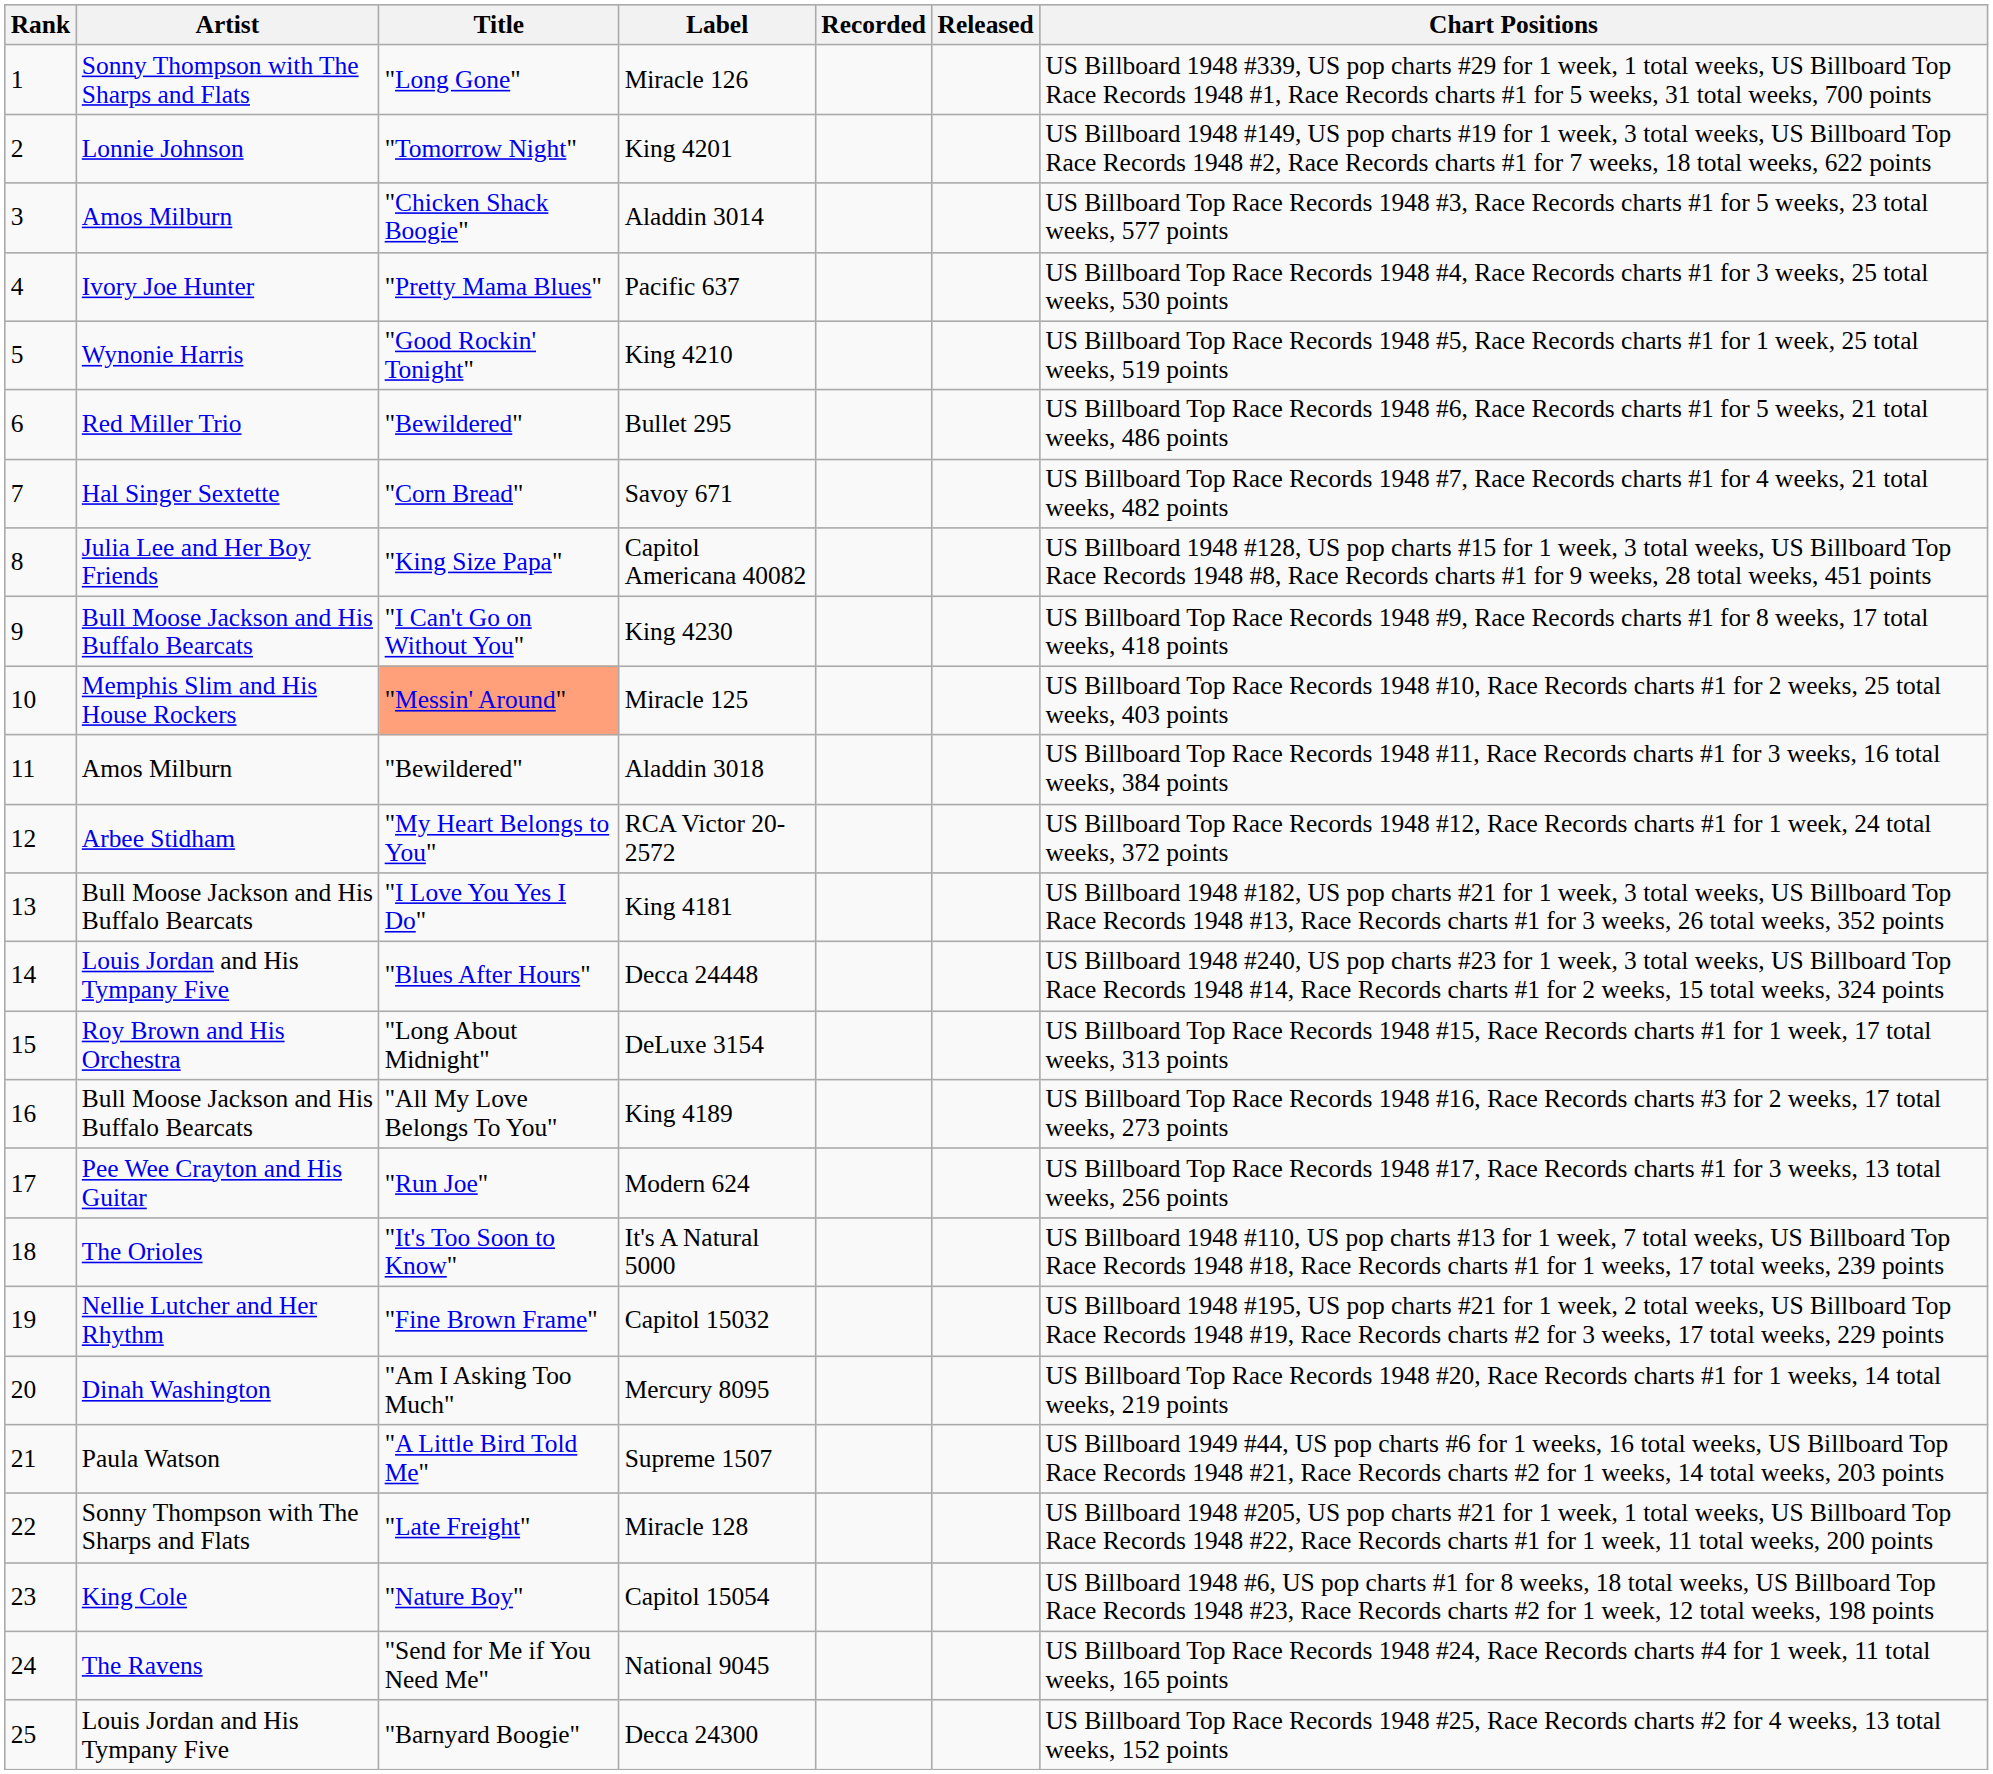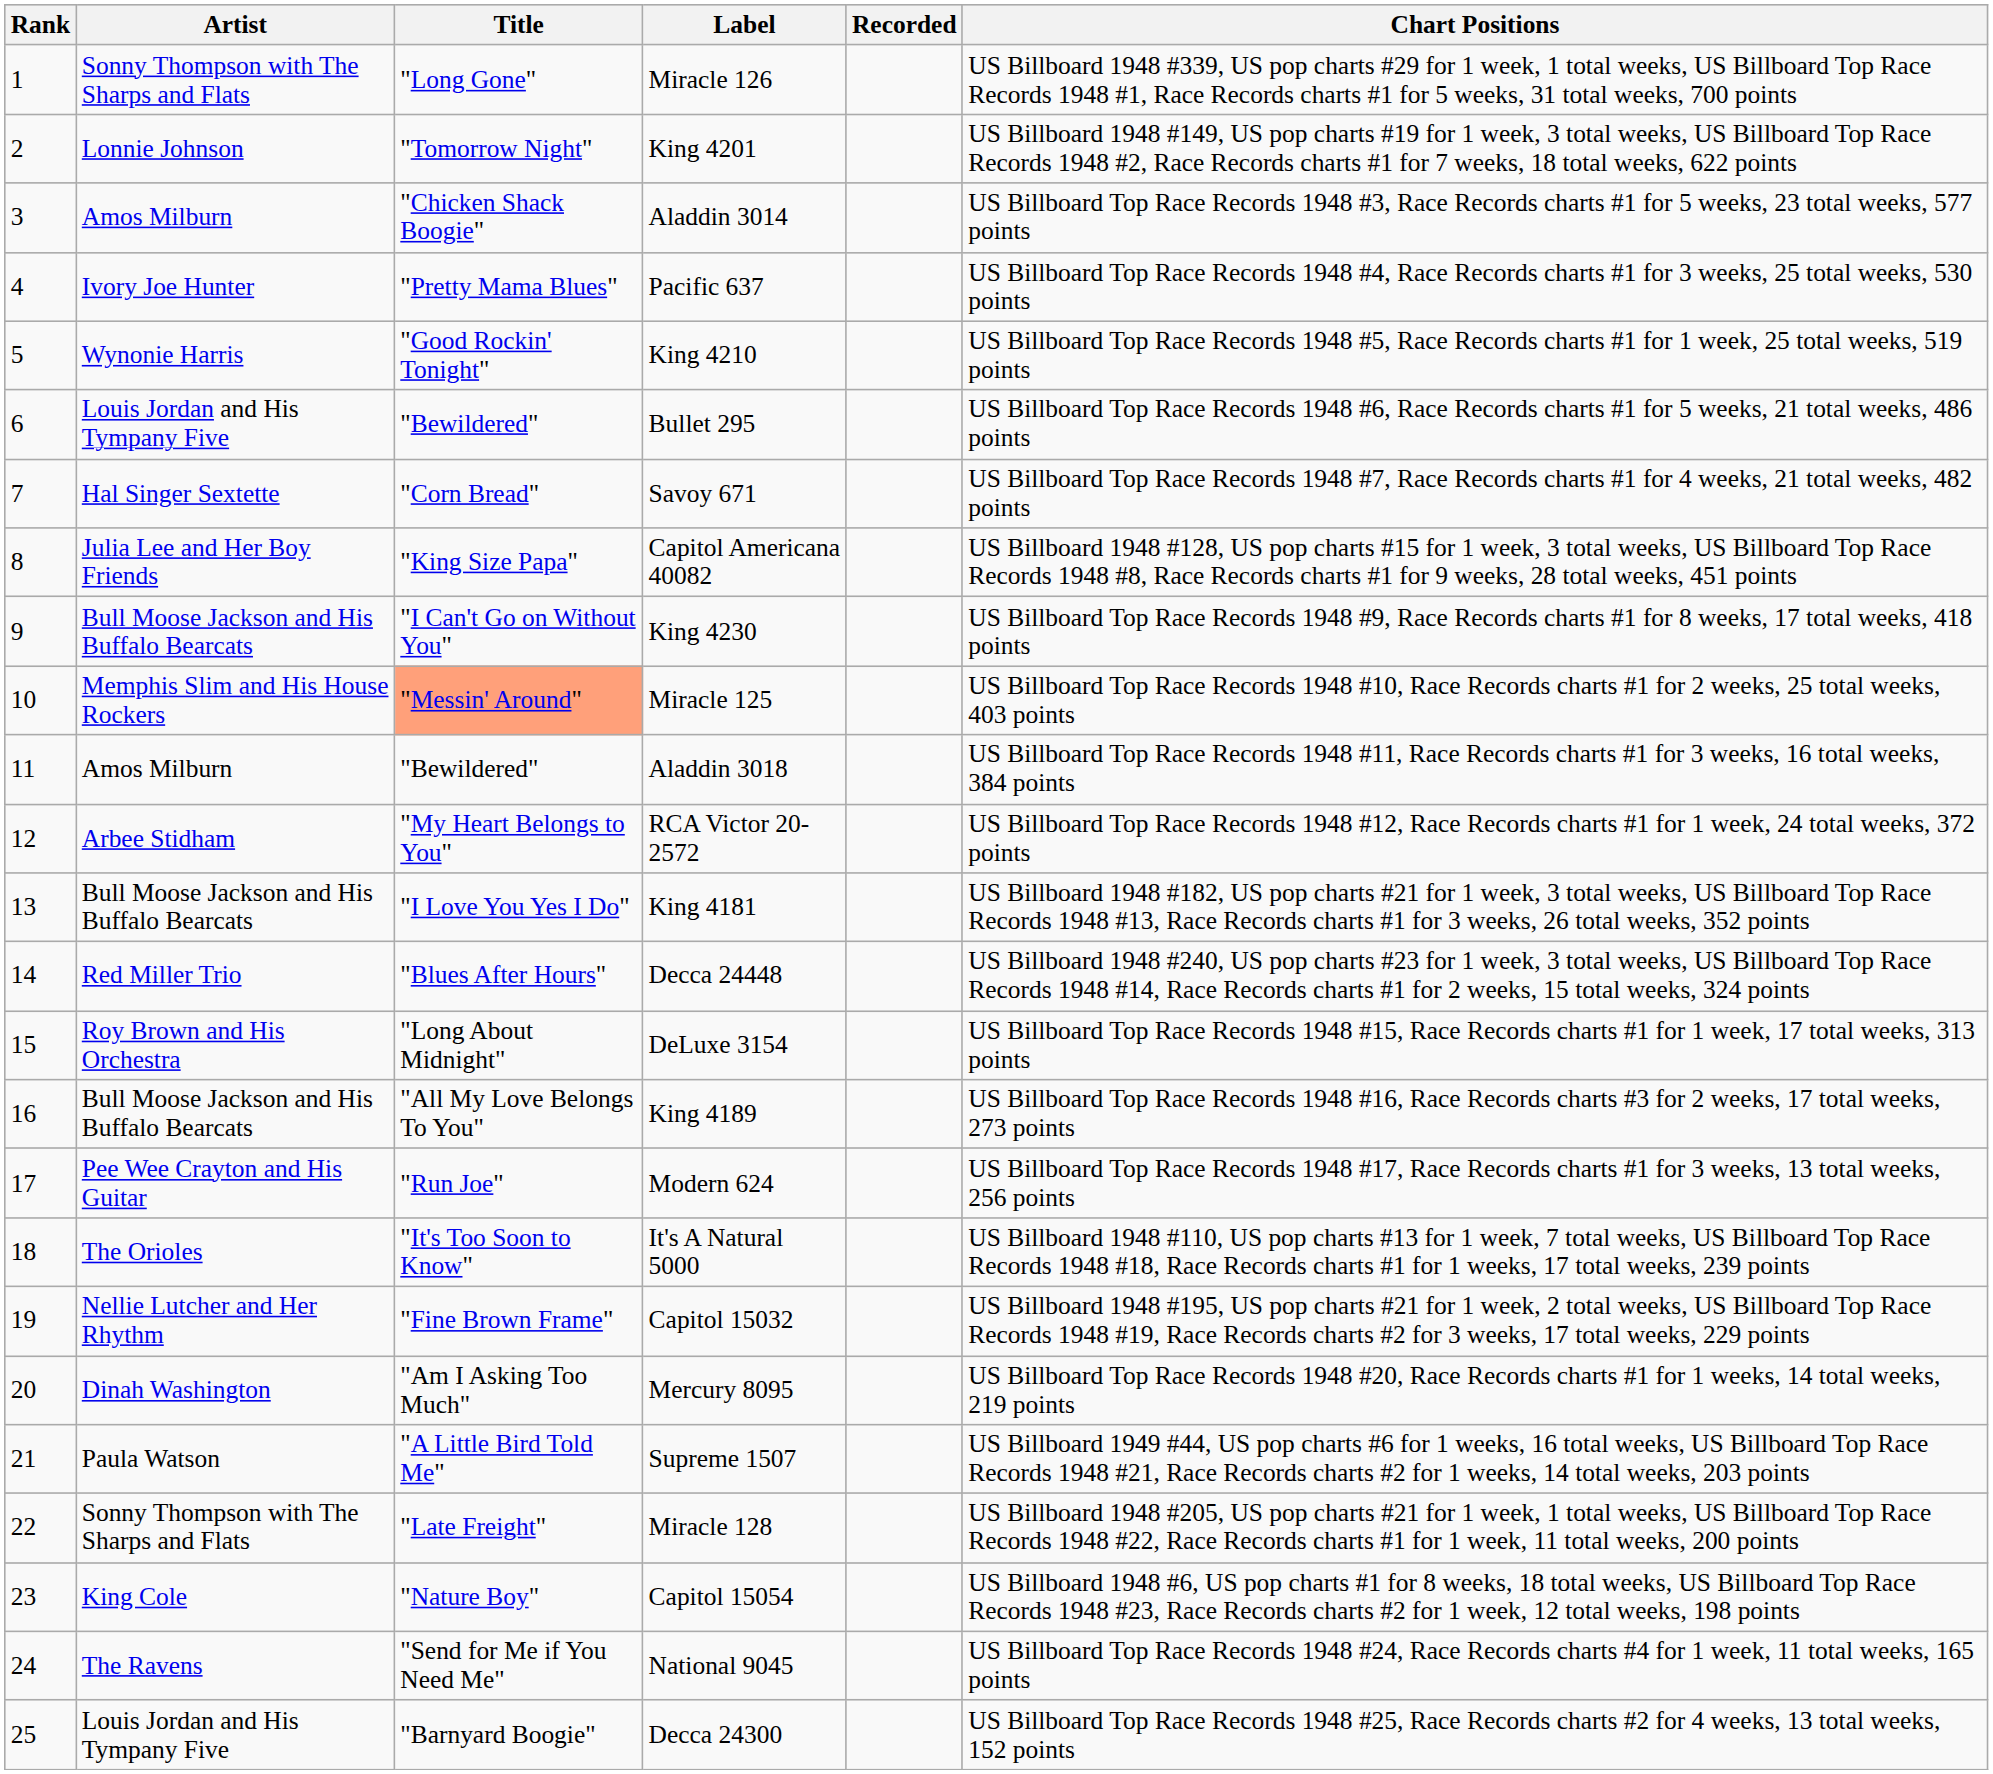 <table class="wikitable">
 <tr>
 <th>Rank</th>
 <th>Artist</th>
 <th>Title</th>
 <th>Label</th>
 <th>Recorded</th>
-<th>Released</th>
 <th>Chart Positions</th>
 </tr>
 <tr>
 <td>1</td>
 <td><a href='#'>Sonny Thompson with The Sharps and Flats</a></td>
 <td>"<a href='#'>Long Gone</a>"</td>
 <td>Miracle 126</td>
-<td></td>
 <td></td>
 <td>US Billboard 1948 #339, US pop charts #29 for 1 week, 1 total weeks, US Billboard Top Race Records 1948 #1, Race Records charts #1 for 5 weeks, 31 total weeks, 700 points</td>
 </tr>
 <tr>
 <td>2</td>
 <td><a href='#'>Lonnie Johnson</a></td>
 <td>"<a href='#'>Tomorrow Night</a>"</td>
 <td>King 4201</td>
 <td></td>
-<td></td>
 <td>US Billboard 1948 #149, US pop charts #19 for 1 week, 3 total weeks, US Billboard Top Race Records 1948 #2, Race Records charts #1 for 7 weeks, 18 total weeks, 622 points</td>
 </tr>
 <tr>
 <td>3</td>
 <td><a href='#'>Amos Milburn</a></td>
 <td>"<a href='#'>Chicken Shack Boogie</a>"</td>
 <td>Aladdin 3014</td>
-<td></td>
 <td></td>
 <td>US Billboard Top Race Records 1948 #3, Race Records charts #1 for 5 weeks, 23 total weeks, 577 points</td>
 </tr>
 <tr>
 <td>4</td>
 <td><a href='#'>Ivory Joe Hunter</a></td>
 <td>"<a href='#'>Pretty Mama Blues</a>"</td>
 <td>Pacific 637</td>
 <td></td>
-<td></td>
 <td>US Billboard Top Race Records 1948 #4, Race Records charts #1 for 3 weeks, 25 total weeks, 530 points</td>
 </tr>
 <tr>
 <td>5</td>
 <td><a href='#'>Wynonie Harris</a></td>
 <td>"<a href='#'>Good Rockin' Tonight</a>"</td>
 <td>King 4210</td>
 <td></td>
-<td></td>
 <td>US Billboard Top Race Records 1948 #5, Race Records charts #1 for 1 week, 25 total weeks, 519 points</td>
 </tr>
 <tr>
 <td>6</td>
-<td><a href='#'>Red Miller Trio</a></td>
+<td><a href='#'>Louis Jordan</a> and His <a href='#'>Tympany Five</a></td>
 <td>"<a href='#'>Bewildered</a>"</td>
 <td>Bullet 295</td>
-<td></td>
 <td></td>
 <td>US Billboard Top Race Records 1948 #6, Race Records charts #1 for 5 weeks, 21 total weeks, 486 points</td>
 </tr>
 <tr>
 <td>7</td>
 <td><a href='#'>Hal Singer Sextette</a></td>
 <td>"<a href='#'>Corn Bread</a>"</td>
 <td>Savoy 671</td>
 <td></td>
-<td></td>
 <td>US Billboard Top Race Records 1948 #7, Race Records charts #1 for 4 weeks, 21 total weeks, 482 points</td>
 </tr>
 <tr>
 <td>8</td>
 <td><a href='#'>Julia Lee and Her Boy Friends</a></td>
 <td>"<a href='#'>King Size Papa</a>"</td>
 <td>Capitol Americana 40082</td>
-<td></td>
 <td></td>
 <td>US Billboard 1948 #128, US pop charts #15 for 1 week, 3 total weeks, US Billboard Top Race Records 1948 #8, Race Records charts #1 for 9 weeks, 28 total weeks, 451 points</td>
 </tr>
 <tr>
 <td>9</td>
 <td><a href='#'>Bull Moose Jackson and His Buffalo Bearcats</a></td>
 <td>"<a href='#'>I Can't Go on Without You</a>"</td>
 <td>King 4230</td>
 <td></td>
-<td></td>
 <td>US Billboard Top Race Records 1948 #9, Race Records charts #1 for 8 weeks, 17 total weeks, 418 points</td>
 </tr>
 <tr>
 <td>10</td>
 <td><a href='#'>Memphis Slim and His House Rockers</a></td>
 <td style="background: lightsalmon;">"<a href='#'>Messin' Around</a>"</td>
 <td>Miracle 125</td>
-<td></td>
 <td></td>
 <td>US Billboard Top Race Records 1948 #10, Race Records charts #1 for 2 weeks, 25 total weeks, 403 points</td>
 </tr>
 <tr>
 <td>11</td>
 <td>Amos Milburn</td>
 <td>"Bewildered"</td>
 <td>Aladdin 3018</td>
 <td></td>
-<td></td>
 <td>US Billboard Top Race Records 1948 #11, Race Records charts #1 for 3 weeks, 16 total weeks, 384 points</td>
 </tr>
 <tr>
 <td>12</td>
 <td><a href='#'>Arbee Stidham</a></td>
 <td>"<a href='#'>My Heart Belongs to You</a>"</td>
 <td>RCA Victor 20-2572</td>
-<td></td>
 <td></td>
 <td>US Billboard Top Race Records 1948 #12, Race Records charts #1 for 1 week, 24 total weeks, 372 points</td>
 </tr>
 <tr>
 <td>13</td>
 <td>Bull Moose Jackson and His Buffalo Bearcats</td>
 <td>"<a href='#'>I Love You Yes I Do</a>"</td>
 <td>King 4181</td>
 <td></td>
-<td></td>
 <td>US Billboard 1948 #182, US pop charts #21 for 1 week, 3 total weeks, US Billboard Top Race Records 1948 #13, Race Records charts #1 for 3 weeks, 26 total weeks, 352 points</td>
 </tr>
 <tr>
 <td>14</td>
-<td><a href='#'>Louis Jordan</a> and His <a href='#'>Tympany Five</a></td>
+<td><a href='#'>Red Miller Trio</a></td>
 <td>"<a href='#'>Blues After Hours</a>"</td>
 <td>Decca 24448</td>
-<td></td>
 <td></td>
 <td>US Billboard 1948 #240, US pop charts #23 for 1 week, 3 total weeks, US Billboard Top Race Records 1948 #14, Race Records charts #1 for 2 weeks, 15 total weeks, 324 points</td>
 </tr>
 <tr>
 <td>15</td>
 <td><a href='#'>Roy Brown and His Orchestra</a></td>
 <td>"Long About Midnight"</td>
 <td>DeLuxe 3154</td>
 <td></td>
-<td></td>
 <td>US Billboard Top Race Records 1948 #15, Race Records charts #1 for 1 week, 17 total weeks, 313 points</td>
 </tr>
 <tr>
 <td>16</td>
 <td>Bull Moose Jackson and His Buffalo Bearcats</td>
 <td>"All My Love Belongs To You"</td>
 <td>King 4189</td>
-<td></td>
 <td></td>
 <td>US Billboard Top Race Records 1948 #16, Race Records charts #3 for 2 weeks, 17 total weeks, 273 points</td>
 </tr>
 <tr>
 <td>17</td>
 <td><a href='#'>Pee Wee Crayton and His Guitar</a></td>
 <td>"<a href='#'>Run Joe</a>"</td>
 <td>Modern 624</td>
 <td></td>
-<td></td>
 <td>US Billboard Top Race Records 1948 #17, Race Records charts #1 for 3 weeks, 13 total weeks, 256 points</td>
 </tr>
 <tr>
 <td>18</td>
 <td><a href='#'>The Orioles</a></td>
 <td>"<a href='#'>It's Too Soon to Know</a>"</td>
 <td>It's A Natural 5000</td>
-<td></td>
 <td></td>
 <td>US Billboard 1948 #110, US pop charts #13 for 1 week, 7 total weeks, US Billboard Top Race Records 1948 #18, Race Records charts #1 for 1 weeks, 17 total weeks, 239 points</td>
 </tr>
 <tr>
 <td>19</td>
 <td><a href='#'>Nellie Lutcher and Her Rhythm</a></td>
 <td>"<a href='#'>Fine Brown Frame</a>"</td>
 <td>Capitol 15032</td>
 <td></td>
-<td></td>
 <td>US Billboard 1948 #195, US pop charts #21 for 1 week, 2 total weeks, US Billboard Top Race Records 1948 #19, Race Records charts #2 for 3 weeks, 17 total weeks, 229 points</td>
 </tr>
 <tr>
 <td>20</td>
 <td><a href='#'>Dinah Washington</a></td>
 <td>"Am I Asking Too Much"</td>
 <td>Mercury 8095</td>
-<td></td>
 <td></td>
 <td>US Billboard Top Race Records 1948 #20, Race Records charts #1 for 1 weeks, 14 total weeks, 219 points</td>
 </tr>
 <tr>
 <td>21</td>
 <td>Paula Watson</td>
 <td>"<a href='#'>A Little Bird Told Me</a>"</td>
 <td>Supreme 1507</td>
 <td></td>
-<td></td>
 <td>US Billboard 1949 #44, US pop charts #6 for 1 weeks, 16 total weeks, US Billboard Top Race Records 1948 #21, Race Records charts #2 for 1 weeks, 14 total weeks, 203 points</td>
 </tr>
 <tr>
 <td>22</td>
 <td>Sonny Thompson with The Sharps and Flats</td>
 <td>"<a href='#'>Late Freight</a>"</td>
 <td>Miracle 128</td>
-<td></td>
 <td></td>
 <td>US Billboard 1948 #205, US pop charts #21 for 1 week, 1 total weeks, US Billboard Top Race Records 1948 #22, Race Records charts #1 for 1 week, 11 total weeks, 200 points</td>
 </tr>
 <tr>
 <td>23</td>
 <td><a href='#'>King Cole</a></td>
 <td>"<a href='#'>Nature Boy</a>"</td>
 <td>Capitol 15054</td>
 <td></td>
-<td></td>
 <td>US Billboard 1948 #6, US pop charts #1 for 8 weeks, 18 total weeks, US Billboard Top Race Records 1948 #23, Race Records charts #2 for 1 week, 12 total weeks, 198 points</td>
 </tr>
 <tr>
 <td>24</td>
 <td><a href='#'>The Ravens</a></td>
 <td>"Send for Me if You Need Me"</td>
 <td>National 9045</td>
-<td></td>
 <td></td>
 <td>US Billboard Top Race Records 1948 #24, Race Records charts #4 for 1 week, 11 total weeks, 165 points</td>
 </tr>
 <tr>
 <td>25</td>
 <td>Louis Jordan and His Tympany Five</td>
 <td>"Barnyard Boogie"</td>
 <td>Decca 24300</td>
 <td></td>
-<td></td>
 <td>US Billboard Top Race Records 1948 #25, Race Records charts #2 for 4 weeks, 13 total weeks, 152 points</td>
 </tr>
 </table>
